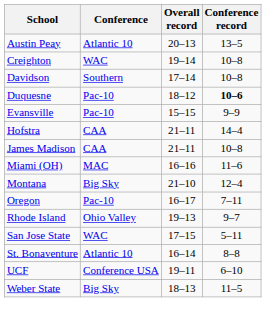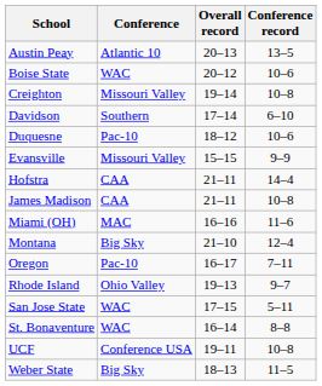 <table class="wikitable sortable">
 <tr>
 <th>School</th>
 <th>Conference</th>
 <th>Overall<br>record</th>
 <th>Conference<br>record</th>
 </tr>
 <tr>
 <td><a href='#'>Austin Peay</a></td>
 <td><a href='#'>Atlantic 10</a></td>
 <td align=center>20–13</td>
 <td align=center>13–5</td>
 </tr>
 <tr>
+<td><a href='#'>Boise State</a></td>
+<td><a href='#'>WAC</a></td>
+<td align=center>20–12</td>
+<td align=center>10–6</td>
+</tr>
+<tr>
 <td><a href='#'>Creighton</a></td>
-<td><a href='#'>WAC</a></td>
+<td><a href='#'>Missouri Valley</a></td>
 <td align=center>19–14</td>
 <td align=center>10–8</td>
 </tr>
 <tr>
 <td><a href='#'>Davidson</a></td>
 <td><a href='#'>Southern</a></td>
 <td align=center>17–14</td>
-<td align=center>10–8</td>
+<td align=center>6–10</td>
 </tr>
 <tr>
 <td><a href='#'>Duquesne</a></td>
 <td><a href='#'>Pac-10</a></td>
 <td align=center>18–12</td>
-<td align=center><strong>10–6</strong></td>
+<td align=center>10–6</td>
 </tr>
 <tr>
 <td><a href='#'>Evansville</a></td>
-<td><a href='#'>Pac-10</a></td>
+<td><a href='#'>Missouri Valley</a></td>
 <td align=center>15–15</td>
 <td align=center>9–9</td>
 </tr>
 <tr>
 <td><a href='#'>Hofstra</a></td>
 <td><a href='#'>CAA</a></td>
 <td align=center>21–11</td>
 <td align=center>14–4</td>
 </tr>
 <tr>
 <td><a href='#'>James Madison</a></td>
 <td><a href='#'>CAA</a></td>
 <td align=center>21–11</td>
 <td align=center>10–8</td>
 </tr>
 <tr>
 <td><a href='#'>Miami (OH)</a></td>
 <td><a href='#'>MAC</a></td>
 <td align=center>16–16</td>
 <td align=center>11–6</td>
 </tr>
 <tr>
 <td><a href='#'>Montana</a></td>
 <td><a href='#'>Big Sky</a></td>
 <td align=center>21–10</td>
 <td align=center>12–4</td>
 </tr>
 <tr>
 <td><a href='#'>Oregon</a></td>
 <td><a href='#'>Pac-10</a></td>
 <td align=center>16–17</td>
 <td align=center>7–11</td>
 </tr>
 <tr>
 <td><a href='#'>Rhode Island</a></td>
 <td><a href='#'>Ohio Valley</a></td>
 <td align=center>19–13</td>
 <td align=center>9–7</td>
 </tr>
 <tr>
 <td><a href='#'>San Jose State</a></td>
 <td><a href='#'>WAC</a></td>
 <td align=center>17–15</td>
 <td align=center>5–11</td>
 </tr>
 <tr>
 <td><a href='#'>St. Bonaventure</a></td>
-<td><a href='#'>Atlantic 10</a></td>
+<td><a href='#'>WAC</a></td>
 <td align=center>16–14</td>
 <td align=center>8–8</td>
 </tr>
 <tr>
 <td><a href='#'>UCF</a></td>
 <td><a href='#'>Conference USA</a></td>
 <td align=center>19–11</td>
-<td align=center>6–10</td>
+<td align=center>10–8</td>
 </tr>
 <tr>
 <td><a href='#'>Weber State</a></td>
 <td><a href='#'>Big Sky</a></td>
 <td align=center>18–13</td>
 <td align=center>11–5</td>
 </tr>
 </table>
